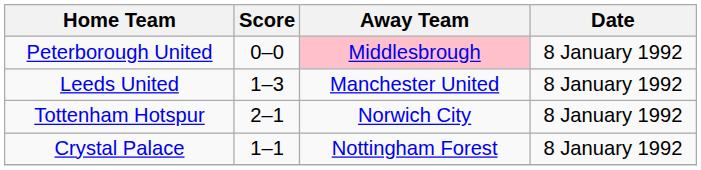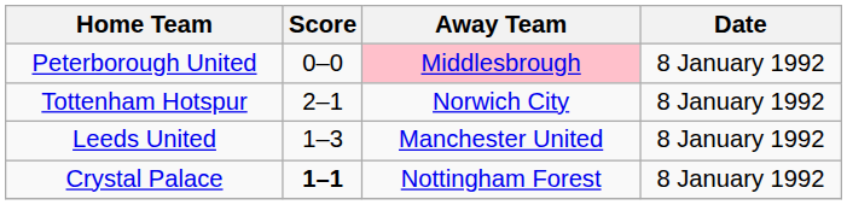 <table class="wikitable" style="text-align:center;">
 <tr>
 <th width=175>Home Team</th>
 <th width=20>Score</th>
 <th width=175>Away Team</th>
 <th width= 125>Date</th>
 </tr>
 <tr>
 <td><a href='#'>Peterborough United</a></td>
 <td>0–0</td>
 <td style="background: pink;"><a href='#'>Middlesbrough</a></td>
 <td>8 January 1992</td>
 </tr>
 <tr>
+<td><a href='#'>Tottenham Hotspur</a></td>
+<td>2–1</td>
+<td><a href='#'>Norwich City</a></td>
+<td>8 January 1992</td>
+</tr>
+<tr>
 <td><a href='#'>Leeds United</a></td>
 <td>1–3</td>
 <td><a href='#'>Manchester United</a></td>
 <td>8 January 1992</td>
 </tr>
 <tr>
-<td><a href='#'>Tottenham Hotspur</a></td>
-<td>2–1</td>
-<td><a href='#'>Norwich City</a></td>
-<td>8 January 1992</td>
-</tr>
-<tr>
 <td><a href='#'>Crystal Palace</a></td>
-<td>1–1</td>
+<td><strong>1–1</strong></td>
 <td><a href='#'>Nottingham Forest</a></td>
 <td>8 January 1992</td>
 </tr>
 <tr>
 </tr>
 </table>
